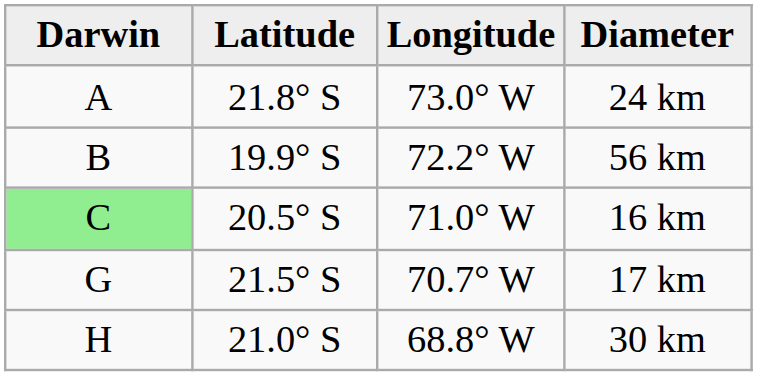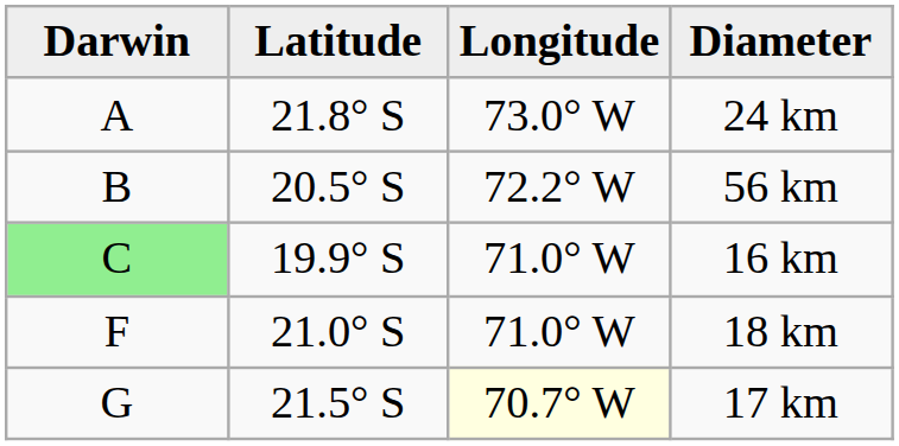 <table class="wikitable">
 <tr>
 <th width="25%" style="background:#eeeeee;">Darwin</th>
 <th width="25%" style="background:#eeeeee;">Latitude</th>
 <th width="25%" style="background:#eeeeee;">Longitude</th>
 <th width="25%" style="background:#eeeeee;">Diameter</th>
 </tr>
 <tr>
 <td align="center">A</td>
 <td align="center">21.8° S</td>
 <td align="center">73.0° W</td>
 <td align="center">24 km</td>
 </tr>
 <tr>
 <td align="center">B</td>
-<td align="center">19.9° S</td>
+<td align="center">20.5° S</td>
 <td align="center">72.2° W</td>
 <td align="center">56 km</td>
 </tr>
 <tr>
 <td align="center" style="background: lightgreen;">C</td>
-<td align="center">20.5° S</td>
+<td align="center">19.9° S</td>
 <td align="center">71.0° W</td>
 <td align="center">16 km</td>
 </tr>
 <tr>
+<td align="center">F</td>
+<td align="center">21.0° S</td>
+<td align="center">71.0° W</td>
+<td align="center">18 km</td>
+</tr>
+<tr>
 <td align="center">G</td>
 <td align="center">21.5° S</td>
-<td align="center">70.7° W</td>
+<td align="center" style="background: lightyellow;">70.7° W</td>
 <td align="center">17 km</td>
 </tr>
-<tr>
-<td align="center">H</td>
-<td align="center">21.0° S</td>
-<td align="center">68.8° W</td>
-<td align="center">30 km</td>
-</tr>
 </table>
